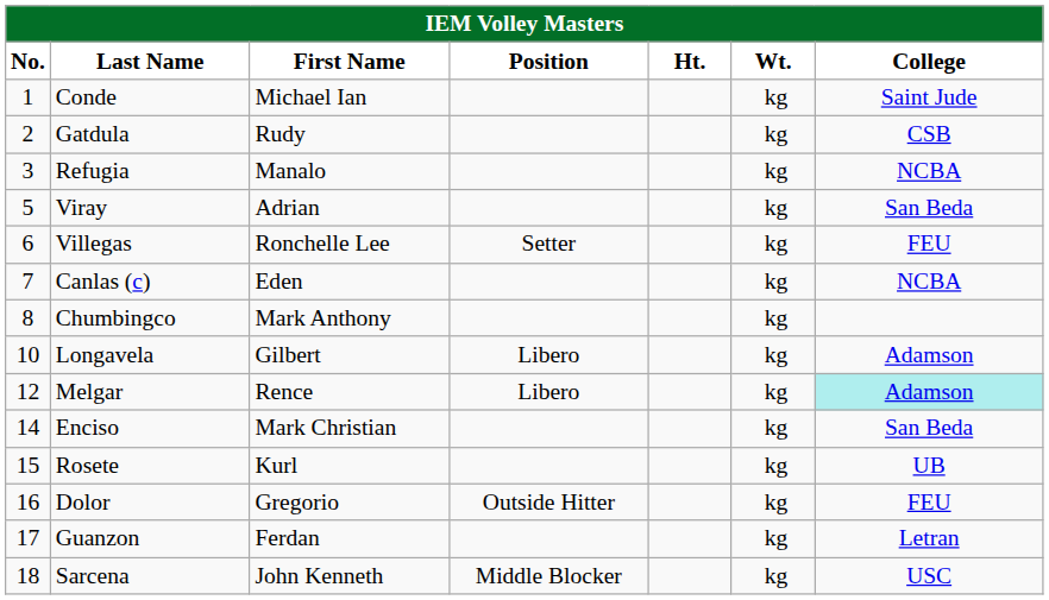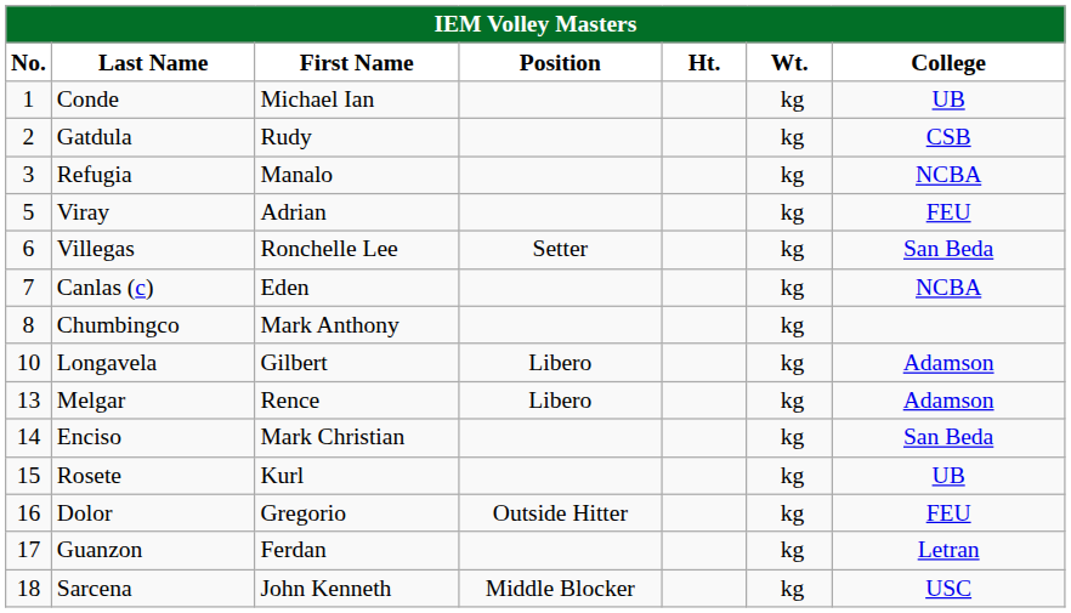 <table class="wikitable" style="text-align:center;">
 <tr>
 <td colspan="7" style= "background: #026f27; color: #FFFFFF; text-align: center"><strong>IEM Volley Masters</strong></td>
 </tr>
 <tr>
 <th width=3px style="background: white; color: black; text-align: center"><strong>No.</strong></th>
 <th width=130px style="background: white; color: black">Last Name</th>
 <th width=130px style="background: white; color: black">First Name</th>
 <th width=130px style="background: white; color: black">Position</th>
 <th width=50px style="background: white; color: black">Ht.</th>
 <th width=50px style="background: white; color: black">Wt.</th>
 <th width=150px style="background: white; color: black">College</th>
 </tr>
 <tr>
 <td>1</td>
 <td style="text-align: left">Conde</td>
 <td style="text-align: left">Michael Ian</td>
 <td></td>
 <td></td>
 <td> kg</td>
-<td><a href='#'>Saint Jude</a></td>
+<td><a href='#'>UB</a></td>
 </tr>
 <tr>
 <td>2</td>
 <td style="text-align: left">Gatdula</td>
 <td style="text-align: left">Rudy</td>
 <td></td>
 <td></td>
 <td> kg</td>
 <td><a href='#'>CSB</a></td>
 </tr>
 <tr>
 <td>3</td>
 <td style="text-align: left">Refugia</td>
 <td style="text-align: left">Manalo</td>
 <td></td>
 <td></td>
 <td> kg</td>
 <td><a href='#'>NCBA</a></td>
 </tr>
 <tr>
 <td>5</td>
 <td style="text-align: left">Viray</td>
 <td style="text-align: left">Adrian</td>
 <td></td>
 <td></td>
 <td> kg</td>
-<td><a href='#'>San Beda</a></td>
+<td><a href='#'>FEU</a></td>
 </tr>
 <tr>
 <td>6</td>
 <td style="text-align: left">Villegas</td>
 <td style="text-align: left">Ronchelle Lee</td>
 <td>Setter</td>
 <td></td>
 <td> kg</td>
-<td><a href='#'>FEU</a></td>
+<td><a href='#'>San Beda</a></td>
 </tr>
 <tr>
 <td>7</td>
 <td style="text-align: left">Canlas (<a href='#'>c</a>)</td>
 <td style="text-align: left">Eden</td>
 <td></td>
 <td></td>
 <td> kg</td>
 <td><a href='#'>NCBA</a></td>
 </tr>
 <tr>
 <td>8</td>
 <td style="text-align: left">Chumbingco</td>
 <td style="text-align: left">Mark Anthony</td>
 <td></td>
 <td></td>
 <td> kg</td>
 <td></td>
 </tr>
 <tr>
 <td>10</td>
 <td style="text-align: left">Longavela</td>
 <td style="text-align: left">Gilbert</td>
 <td>Libero</td>
 <td></td>
 <td> kg</td>
 <td><a href='#'>Adamson</a></td>
 </tr>
 <tr>
-<td>12</td>
+<td>13</td>
 <td style="text-align: left">Melgar</td>
 <td style="text-align: left">Rence</td>
 <td>Libero</td>
 <td></td>
 <td> kg</td>
-<td style="background: paleturquoise;"><a href='#'>Adamson</a></td>
+<td><a href='#'>Adamson</a></td>
 </tr>
 <tr>
 <td>14</td>
 <td style="text-align: left">Enciso</td>
 <td style="text-align: left">Mark Christian</td>
 <td></td>
 <td></td>
 <td> kg</td>
 <td><a href='#'>San Beda</a></td>
 </tr>
 <tr>
 <td>15</td>
 <td style="text-align: left">Rosete</td>
 <td style="text-align: left">Kurl</td>
 <td></td>
 <td></td>
 <td> kg</td>
 <td><a href='#'>UB</a></td>
 </tr>
 <tr>
 <td>16</td>
 <td style="text-align: left">Dolor</td>
 <td style="text-align: left">Gregorio</td>
 <td>Outside Hitter</td>
 <td></td>
 <td> kg</td>
 <td><a href='#'>FEU</a></td>
 </tr>
 <tr>
 <td>17</td>
 <td style="text-align: left">Guanzon</td>
 <td style="text-align: left">Ferdan</td>
 <td></td>
 <td></td>
 <td> kg</td>
 <td><a href='#'>Letran</a></td>
 </tr>
 <tr>
 <td>18</td>
 <td style="text-align: left">Sarcena</td>
 <td style="text-align: left">John Kenneth</td>
 <td>Middle Blocker</td>
 <td></td>
 <td> kg</td>
 <td><a href='#'>USC</a></td>
 </tr>
 </table>
